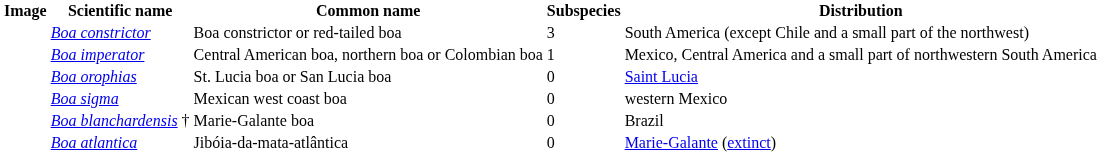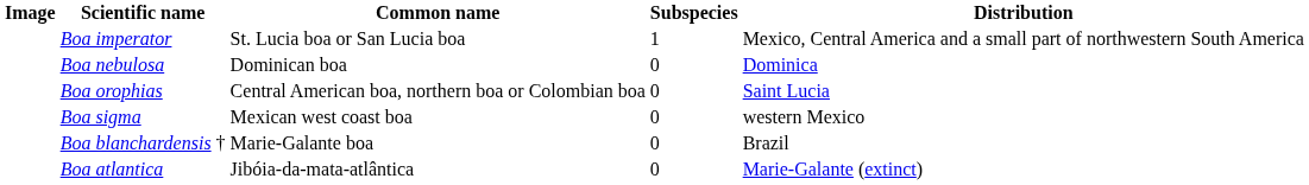 <table>
 <tr>
 <th>Image</th>
 <th>Scientific name</th>
 <th>Common name</th>
 <th>Subspecies</th>
 <th>Distribution</th>
 </tr>
 <tr>
 <td></td>
-<td><em><a href='#'>Boa constrictor</a></em></td>
-<td>Boa constrictor or red-tailed boa</td>
-<td>3</td>
-<td>South America (except Chile and a small part of the northwest)</td>
-</tr>
-<tr>
-<td></td>
 <td><em><a href='#'>Boa imperator</a></em></td>
-<td>Central American boa, northern boa or Colombian boa</td>
+<td>St. Lucia boa or San Lucia boa</td>
 <td>1</td>
 <td>Mexico, Central America and a small part of northwestern South America</td>
 </tr>
 <tr>
 <td></td>
+<td><em><a href='#'>Boa nebulosa</a></em></td>
+<td>Dominican boa</td>
+<td>0</td>
+<td><a href='#'>Dominica</a></td>
+</tr>
+<tr>
+<td></td>
 <td><em><a href='#'>Boa orophias</a></em></td>
-<td>St. Lucia boa or San Lucia boa</td>
+<td>Central American boa, northern boa or Colombian boa</td>
 <td>0</td>
 <td><a href='#'>Saint Lucia</a></td>
 </tr>
 <tr>
 <td></td>
 <td><em><a href='#'>Boa sigma</a></em></td>
 <td>Mexican west coast boa</td>
 <td>0</td>
 <td>western Mexico</td>
 </tr>
 <tr>
 <td></td>
 <td><em><a href='#'>Boa blanchardensis</a></em> †</td>
 <td>Marie-Galante boa</td>
 <td>0</td>
 <td>Brazil</td>
 </tr>
 <tr>
 <td></td>
 <td><em><a href='#'>Boa atlantica</a></em></td>
 <td>Jibóia-da-mata-atlântica</td>
 <td>0</td>
 <td><a href='#'>Marie-Galante</a> (<a href='#'>extinct</a>)</td>
 </tr>
 <tr>
 </tr>
 </table>
